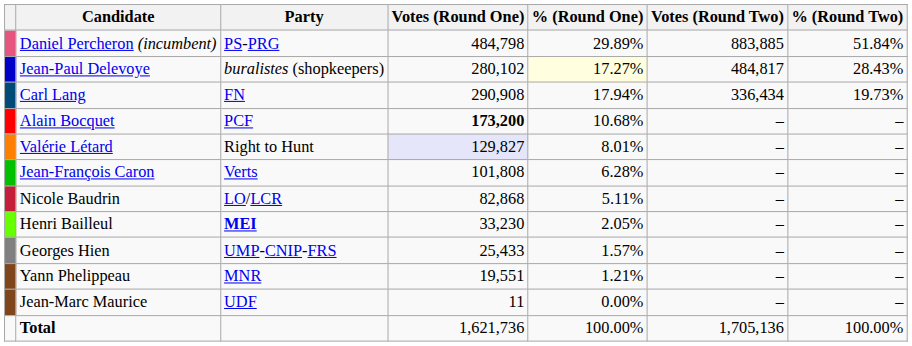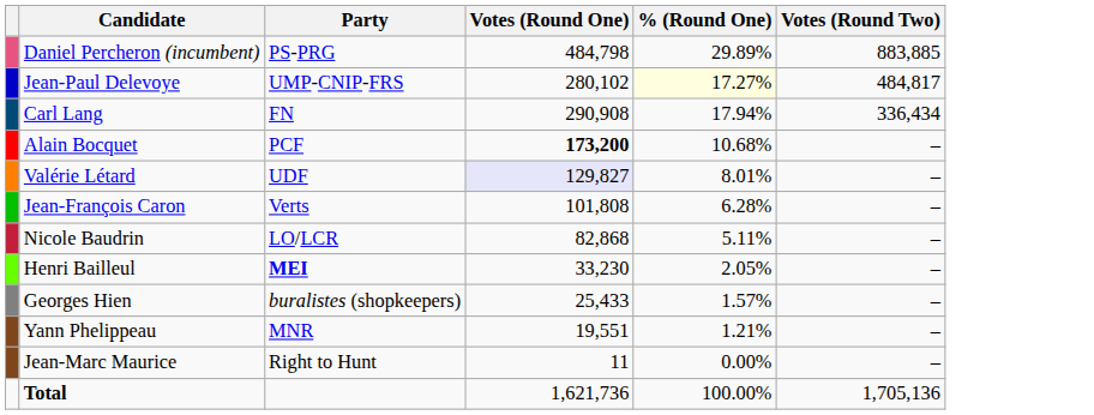 <table class="wikitable" style="text-align:right">
 <tr>
 <th></th>
 <th>Candidate</th>
 <th>Party</th>
 <th>Votes (Round One)</th>
 <th>% (Round One)</th>
 <th>Votes (Round Two)</th>
-<th>% (Round Two)</th>
 </tr>
 <tr>
 <td bgcolor="#E75480"> </td>
 <td align=left><a href='#'>Daniel Percheron</a> <em>(incumbent)</em></td>
 <td align=left><a href='#'>PS</a>-<a href='#'>PRG</a></td>
 <td>484,798</td>
 <td>29.89%</td>
 <td>883,885</td>
-<td>51.84%</td>
 </tr>
 <tr>
 <td bgcolor="#0000C8"> </td>
 <td align=left><a href='#'>Jean-Paul Delevoye</a></td>
-<td align=left><em>buralistes</em> (shopkeepers)</td>
+<td align=left><a href='#'>UMP</a>-<a href='#'>CNIP</a>-<a href='#'>FRS</a></td>
 <td>280,102</td>
 <td style="background: lightyellow;">17.27%</td>
 <td>484,817</td>
-<td>28.43%</td>
 </tr>
 <tr>
 <td bgcolor="#004A77"> </td>
 <td align=left><a href='#'>Carl Lang</a></td>
 <td align=left><a href='#'>FN</a></td>
 <td>290,908</td>
 <td>17.94%</td>
 <td>336,434</td>
-<td>19.73%</td>
 </tr>
 <tr>
 <td bgcolor="RED"> </td>
 <td align=left><a href='#'>Alain Bocquet</a></td>
 <td align=left><a href='#'>PCF</a></td>
 <td><strong>173,200</strong></td>
 <td>10.68%</td>
 <td>–</td>
-<td>–</td>
 </tr>
 <tr>
 <td bgcolor="#FF7F00"> </td>
 <td align=left><a href='#'>Valérie Létard</a></td>
-<td align=left>Right to Hunt</td>
+<td align=left><a href='#'>UDF</a></td>
 <td style="background: lavender;">129,827</td>
 <td>8.01%</td>
-<td>–</td>
 <td>–</td>
 </tr>
 <tr>
 <td bgcolor="#00c000"> </td>
 <td align=left><a href='#'>Jean-François Caron</a></td>
 <td align=left><a href='#'>Verts</a></td>
 <td>101,808</td>
 <td>6.28%</td>
 <td>–</td>
-<td>–</td>
 </tr>
 <tr>
 <td bgcolor="#C41E3A"> </td>
 <td align=left>Nicole Baudrin</td>
 <td align=left><a href='#'>LO</a>/<a href='#'>LCR</a></td>
 <td>82,868</td>
 <td>5.11%</td>
-<td>–</td>
 <td>–</td>
 </tr>
 <tr>
 <td bgcolor="#66FF00"> </td>
 <td align=left>Henri Bailleul</td>
 <td align=left><strong><a href='#'>MEI</a></strong></td>
 <td>33,230</td>
 <td>2.05%</td>
 <td>–</td>
-<td>–</td>
 </tr>
 <tr>
 <td bgcolor="GRAY"> </td>
 <td align=left>Georges Hien</td>
-<td align=left><a href='#'>UMP</a>-<a href='#'>CNIP</a>-<a href='#'>FRS</a></td>
+<td align=left><em>buralistes</em> (shopkeepers)</td>
 <td>25,433</td>
 <td>1.57%</td>
-<td>–</td>
 <td>–</td>
 </tr>
 <tr>
 <td bgcolor="#80461B"> </td>
 <td align=left>Yann Phelippeau</td>
 <td align=left><a href='#'>MNR</a></td>
 <td>19,551</td>
 <td>1.21%</td>
 <td>–</td>
-<td>–</td>
 </tr>
 <tr>
 <td bgcolor="#80461b"> </td>
 <td align=left>Jean-Marc Maurice</td>
-<td align=left><a href='#'>UDF</a></td>
+<td align=left>Right to Hunt</td>
 <td>11</td>
 <td>0.00%</td>
-<td>–</td>
 <td>–</td>
 </tr>
 <tr>
 <td></td>
 <td align=left><strong>Total</strong></td>
 <td align=left></td>
 <td>1,621,736</td>
 <td>100.00%</td>
 <td>1,705,136</td>
-<td>100.00%</td>
 </tr>
 </table>
